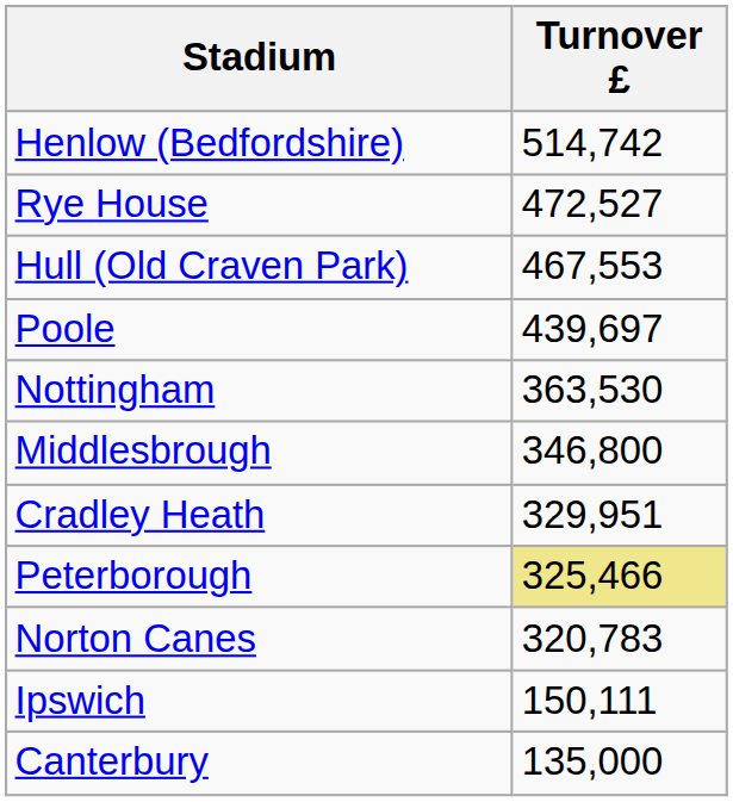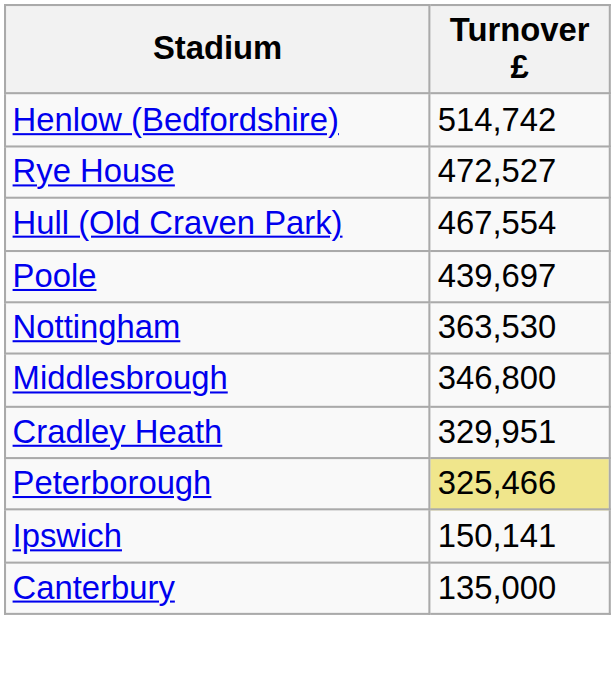 <table class="wikitable">
 <tr>
 <th width=200>Stadium</th>
 <th width=80>Turnover £</th>
 </tr>
 <tr>
 <td><a href='#'>Henlow (Bedfordshire)</a></td>
 <td>514,742</td>
 </tr>
 <tr>
 <td><a href='#'>Rye House</a></td>
 <td>472,527</td>
 </tr>
 <tr>
 <td><a href='#'>Hull (Old Craven Park)</a></td>
-<td>467,553</td>
+<td>467,554</td>
 </tr>
 <tr>
 <td><a href='#'>Poole</a></td>
 <td>439,697</td>
 </tr>
 <tr>
 <td><a href='#'>Nottingham</a></td>
 <td>363,530</td>
 </tr>
 <tr>
 <td><a href='#'>Middlesbrough</a></td>
 <td>346,800</td>
 </tr>
 <tr>
 <td><a href='#'>Cradley Heath</a></td>
 <td>329,951</td>
 </tr>
 <tr>
 <td><a href='#'>Peterborough</a></td>
 <td style="background: khaki;">325,466</td>
 </tr>
 <tr>
-<td><a href='#'>Norton Canes</a></td>
-<td>320,783</td>
-</tr>
-<tr>
 <td><a href='#'>Ipswich</a></td>
-<td>150,111</td>
+<td>150,141</td>
 </tr>
 <tr>
 <td><a href='#'>Canterbury</a></td>
 <td>135,000</td>
 </tr>
 </table>
